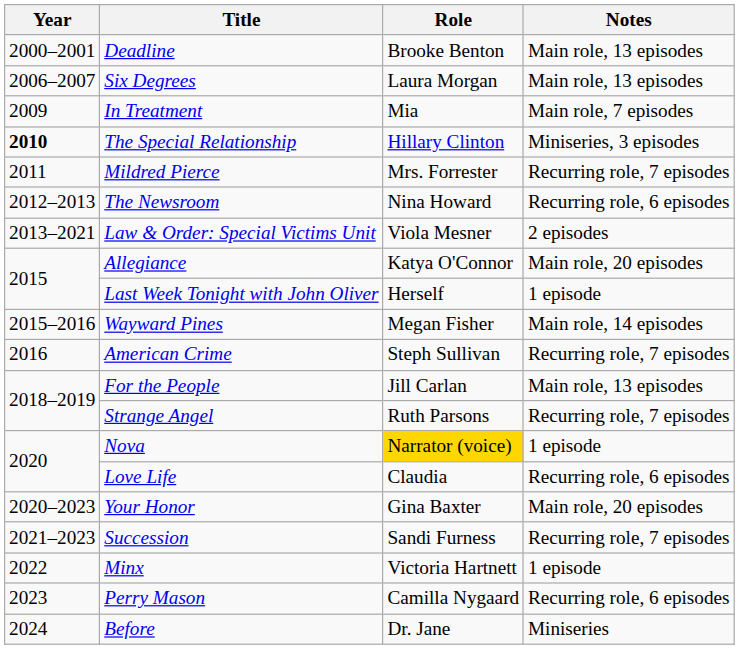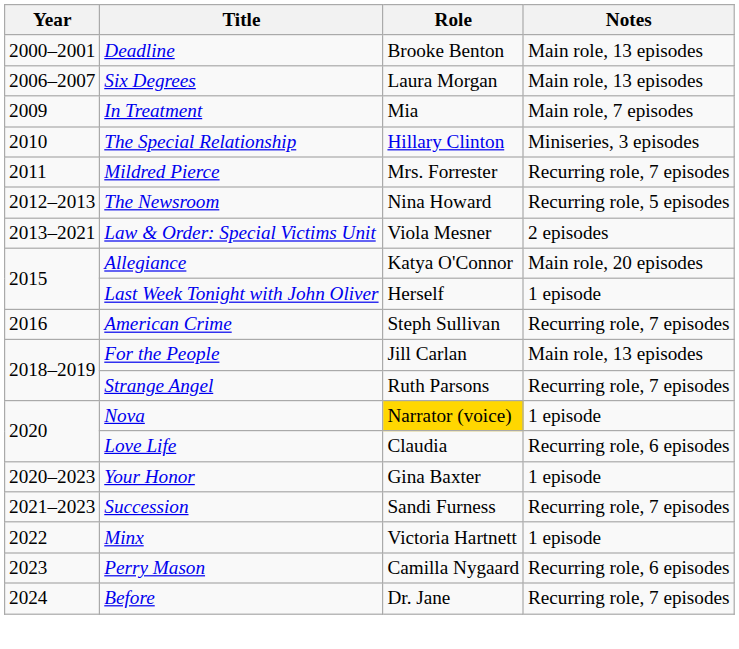 <table class="wikitable sortable">
 <tr>
 <th>Year</th>
 <th>Title</th>
 <th>Role</th>
 <th class="unsortable">Notes</th>
 </tr>
 <tr>
 <td>2000–2001</td>
 <td><em><a href='#'>Deadline</a></em></td>
 <td>Brooke Benton</td>
 <td>Main role, 13 episodes</td>
 </tr>
 <tr>
 <td>2006–2007</td>
 <td><em><a href='#'>Six Degrees</a></em></td>
 <td>Laura Morgan</td>
 <td>Main role, 13 episodes</td>
 </tr>
 <tr>
 <td>2009</td>
 <td><em><a href='#'>In Treatment</a></em></td>
 <td>Mia</td>
 <td>Main role, 7 episodes</td>
 </tr>
 <tr>
-<td><strong>2010</strong></td>
+<td>2010</td>
 <td><em><a href='#'>The Special Relationship</a></em></td>
 <td><a href='#'>Hillary Clinton</a></td>
 <td>Miniseries, 3 episodes</td>
 </tr>
 <tr>
 <td>2011</td>
 <td><em><a href='#'>Mildred Pierce</a></em></td>
 <td>Mrs. Forrester</td>
 <td>Recurring role, 7 episodes</td>
 </tr>
 <tr>
 <td>2012–2013</td>
 <td><em><a href='#'>The Newsroom</a></em></td>
 <td>Nina Howard</td>
-<td>Recurring role, 6 episodes</td>
+<td>Recurring role, 5 episodes</td>
 </tr>
 <tr>
 <td>2013–2021</td>
 <td><em><a href='#'>Law & Order: Special Victims Unit</a></em></td>
 <td>Viola Mesner</td>
 <td>2 episodes</td>
 </tr>
 <tr>
 <td rowspan="2">2015</td>
 <td><em><a href='#'>Allegiance</a></em></td>
 <td>Katya O'Connor</td>
 <td>Main role, 20 episodes</td>
 </tr>
 <tr>
 <td><em><a href='#'>Last Week Tonight with John Oliver</a></em></td>
 <td>Herself</td>
 <td>1 episode</td>
-</tr>
-<tr>
-<td>2015–2016</td>
-<td><em><a href='#'>Wayward Pines</a></em></td>
-<td>Megan Fisher</td>
-<td>Main role, 14 episodes</td>
 </tr>
 <tr>
 <td>2016</td>
 <td><em><a href='#'>American Crime</a></em></td>
 <td>Steph Sullivan</td>
 <td>Recurring role, 7 episodes</td>
 </tr>
 <tr>
 <td rowspan="2">2018–2019</td>
 <td><em><a href='#'>For the People</a></em></td>
 <td>Jill Carlan</td>
 <td>Main role, 13 episodes</td>
 </tr>
 <tr>
 <td><em><a href='#'>Strange Angel</a></em></td>
 <td>Ruth Parsons</td>
 <td>Recurring role, 7 episodes</td>
 </tr>
 <tr>
 <td rowspan="2">2020</td>
 <td><em><a href='#'>Nova</a></em></td>
 <td style="background: gold;">Narrator (voice)</td>
 <td>1 episode</td>
 </tr>
 <tr>
 <td><em><a href='#'>Love Life</a></em></td>
 <td>Claudia</td>
 <td>Recurring role, 6 episodes</td>
 </tr>
 <tr>
 <td>2020–2023</td>
 <td><em><a href='#'>Your Honor</a></em></td>
 <td>Gina Baxter</td>
-<td>Main role, 20 episodes</td>
+<td>1 episode</td>
 </tr>
 <tr>
 <td>2021–2023</td>
 <td><em><a href='#'>Succession</a></em></td>
 <td>Sandi Furness</td>
 <td>Recurring role, 7 episodes</td>
 </tr>
 <tr>
 <td>2022</td>
 <td><em><a href='#'>Minx</a></em></td>
 <td>Victoria Hartnett</td>
 <td>1 episode</td>
 </tr>
 <tr>
 <td>2023</td>
 <td><em><a href='#'>Perry Mason</a></em></td>
 <td>Camilla Nygaard</td>
 <td>Recurring role, 6 episodes</td>
 </tr>
 <tr>
 <td>2024</td>
 <td><em><a href='#'>Before</a></em></td>
 <td>Dr. Jane</td>
-<td>Miniseries</td>
+<td>Recurring role, 7 episodes</td>
 </tr>
 </table>
